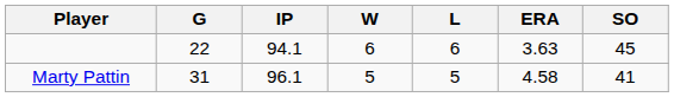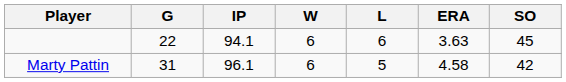 <table class="wikitable sortable">
 <tr>
 <th bgcolor="#DDDDFF" width="16%">Player</th>
 <th bgcolor="#DDDDFF" width="9%">G</th>
 <th bgcolor="#DDDDFF" width="9%">IP</th>
 <th bgcolor="#DDDDFF" width="9%">W</th>
 <th bgcolor="#DDDDFF" width="9%">L</th>
 <th bgcolor="#DDDDFF" width="9%">ERA</th>
 <th bgcolor="#DDDDFF" width="9%">SO</th>
 </tr>
 <tr align="center">
 <td></td>
 <td>22</td>
 <td>94.1</td>
 <td>6</td>
 <td>6</td>
 <td>3.63</td>
 <td>45</td>
 </tr>
 <tr align="center">
 <td><a href='#'>Marty Pattin</a></td>
 <td>31</td>
 <td>96.1</td>
-<td>5</td>
+<td>6</td>
 <td>5</td>
 <td>4.58</td>
-<td>41</td>
+<td>42</td>
 </tr>
 </table>
